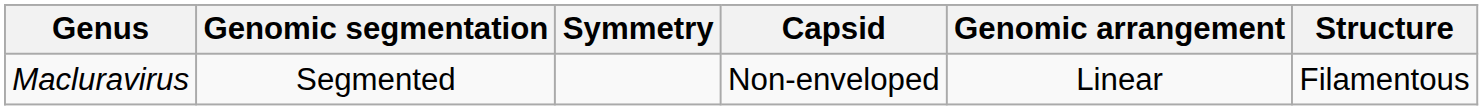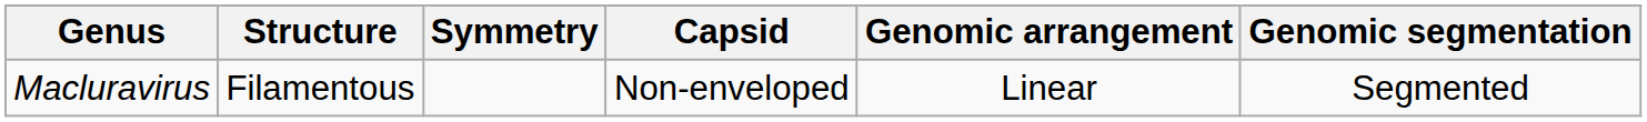 <table class="wikitable sortable" style="text-align:center">
 <tr>
 <th>Genus</th>
-<th>Genomic segmentation</th>
+<th>Structure</th>
 <th>Symmetry</th>
 <th>Capsid</th>
 <th>Genomic arrangement</th>
-<th>Structure</th>
+<th>Genomic segmentation</th>
 </tr>
 <tr>
 <td><em>Macluravirus</em></td>
-<td>Segmented</td>
+<td>Filamentous</td>
 <td></td>
 <td>Non-enveloped</td>
 <td>Linear</td>
-<td>Filamentous</td>
+<td>Segmented</td>
 </tr>
 </table>
